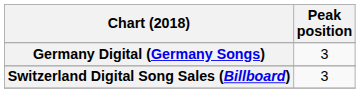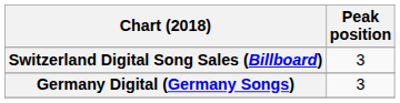 <table class="wikitable sortable plainrowheaders" style="text-align:center">
 <tr>
 <th scope="col">Chart (2018)</th>
 <th scope="col">Peak<br>position</th>
 </tr>
 <tr>
 </tr>
 <tr>
 </tr>
 <tr>
+<th scope="row">Switzerland Digital Song Sales (<em><a href='#'>Billboard</a></em>)</th>
+<td>3</td>
+</tr>
+<tr>
+</tr>
+<tr>
 <th scope="row">Germany Digital (<a href='#'>Germany Songs</a>)</th>
 <td>3</td>
 </tr>
 <tr>
 </tr>
-<tr>
-<th scope="row">Switzerland Digital Song Sales (<em><a href='#'>Billboard</a></em>)</th>
-<td>3</td>
-</tr>
-<tr>
-</tr>
 </table>
